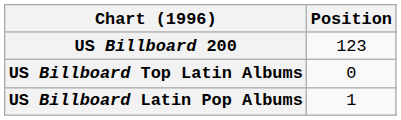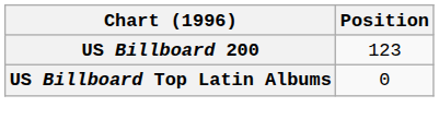 <table class="wikitable sortable plainrowheaders" style="text-align:center;">
 <tr>
 <th scope="col">Chart (1996)</th>
 <th scope="col">Position</th>
 </tr>
 <tr>
 <th scope=row>US <em>Billboard</em> 200</th>
 <td>123</td>
 </tr>
 <tr>
 <th scope=row>US <em>Billboard</em> Top Latin Albums</th>
 <td>0</td>
 </tr>
-<tr>
-<th scope=row>US <em>Billboard</em> Latin Pop Albums</th>
-<td>1</td>
-</tr>
 </table>
